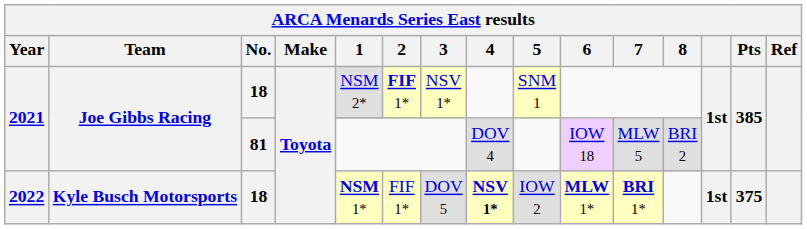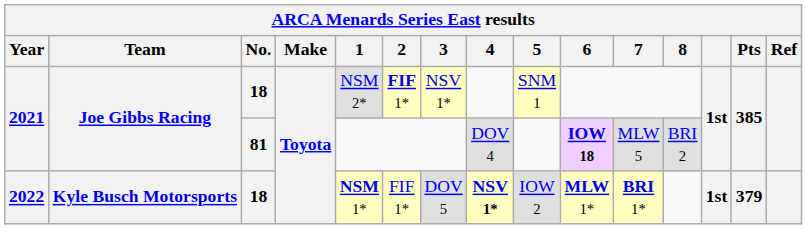 <table class="wikitable" style="text-align:center; font-size:75%">
 <tr>
 <th colspan=15><a href='#'>ARCA Menards Series East</a> results</th>
 </tr>
 <tr>
 <th>Year</th>
 <th>Team</th>
 <th>No.</th>
 <th>Make</th>
 <th>1</th>
 <th>2</th>
 <th>3</th>
 <th>4</th>
 <th>5</th>
 <th>6</th>
 <th>7</th>
 <th>8</th>
 <th></th>
 <th>Pts</th>
 <th>Ref</th>
 </tr>
 <tr>
 <th rowspan=2><a href='#'>2021</a></th>
 <th rowspan=2><a href='#'>Joe Gibbs Racing</a></th>
 <th>18</th>
 <th rowspan=3><a href='#'>Toyota</a></th>
 <td style="background:#DFDFDF;"><a href='#'>NSM</a><br><small>2*</small></td>
 <td style="background:#FFFFBF;"><strong><a href='#'>FIF</a></strong><br><small>1*</small></td>
 <td style="background:#FFFFBF;"><a href='#'>NSV</a><br><small>1*</small></td>
 <td></td>
 <td style="background:#FFFFBF;"><a href='#'>SNM</a><br><small>1</small></td>
 <td colspan=3></td>
 <th rowspan=2>1st</th>
 <th rowspan=2>385</th>
 <th rowspan=2></th>
 </tr>
 <tr>
 <th>81</th>
 <td colspan=3></td>
 <td style="background:#DFDFDF;"><a href='#'>DOV</a><br><small>4</small></td>
 <td></td>
-<td style="background:#EFCFFF;"><a href='#'>IOW</a><br><small>18</small></td>
+<td style="background:#EFCFFF;"><strong><a href='#'>IOW</a><br><small>18</small></strong></td>
 <td style="background:#DFDFDF;"><a href='#'>MLW</a><br><small>5</small></td>
 <td style="background:#DFDFDF;"><a href='#'>BRI</a><br><small>2</small></td>
 </tr>
 <tr>
 <th><a href='#'>2022</a></th>
 <th><a href='#'>Kyle Busch Motorsports</a></th>
 <th>18</th>
 <td style="background:#FFFFBF;"><strong><a href='#'>NSM</a></strong><br><small>1*</small></td>
 <td style="background:#FFFFBF;"><a href='#'>FIF</a><br><small>1*</small></td>
 <td style="background:#DFDFDF;"><a href='#'>DOV</a><br><small>5</small></td>
 <td style="background:#FFFFBF;"><strong><a href='#'>NSV</a><br><small>1*</small></strong></td>
 <td style="background:#DFDFDF;"><a href='#'>IOW</a><br><small>2</small></td>
 <td style="background:#FFFFBF;"><strong><a href='#'>MLW</a></strong><br><small>1*</small></td>
 <td style="background:#FFFFBF;"><strong><a href='#'>BRI</a></strong><br><small>1*</small></td>
 <td></td>
 <th>1st</th>
-<th>375</th>
+<th>379</th>
 <th></th>
 </tr>
 </table>
